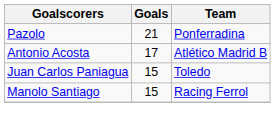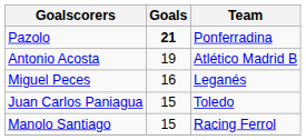 <table class="wikitable sortable">
 <tr>
 <th>Goalscorers</th>
 <th>Goals</th>
 <th>Team</th>
 </tr>
 <tr>
 <td> <a href='#'>Pazolo</a></td>
-<td style="text-align:center;">21</td>
+<td style="text-align:center;"><strong>21</strong></td>
 <td><a href='#'>Ponferradina</a></td>
 </tr>
 <tr>
 <td> <a href='#'>Antonio Acosta</a></td>
-<td style="text-align:center;">17</td>
+<td style="text-align:center;">19</td>
 <td><a href='#'>Atlético Madrid B</a></td>
+</tr>
+<tr>
+<td> <a href='#'>Miguel Peces</a></td>
+<td style="text-align:center;">16</td>
+<td><a href='#'>Leganés</a></td>
 </tr>
 <tr>
 <td> <a href='#'>Juan Carlos Paniagua</a></td>
 <td style="text-align:center;">15</td>
 <td><a href='#'>Toledo</a></td>
 </tr>
 <tr>
 <td> <a href='#'>Manolo Santiago</a></td>
 <td style="text-align:center;">15</td>
 <td><a href='#'>Racing Ferrol</a></td>
 </tr>
 <tr>
 </tr>
 </table>
